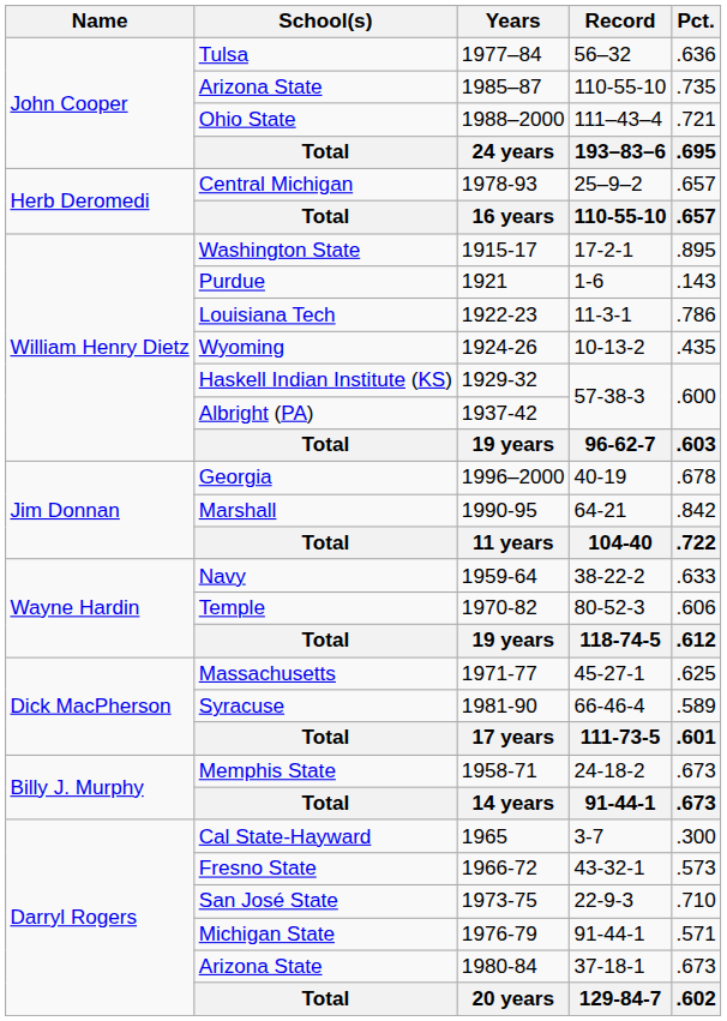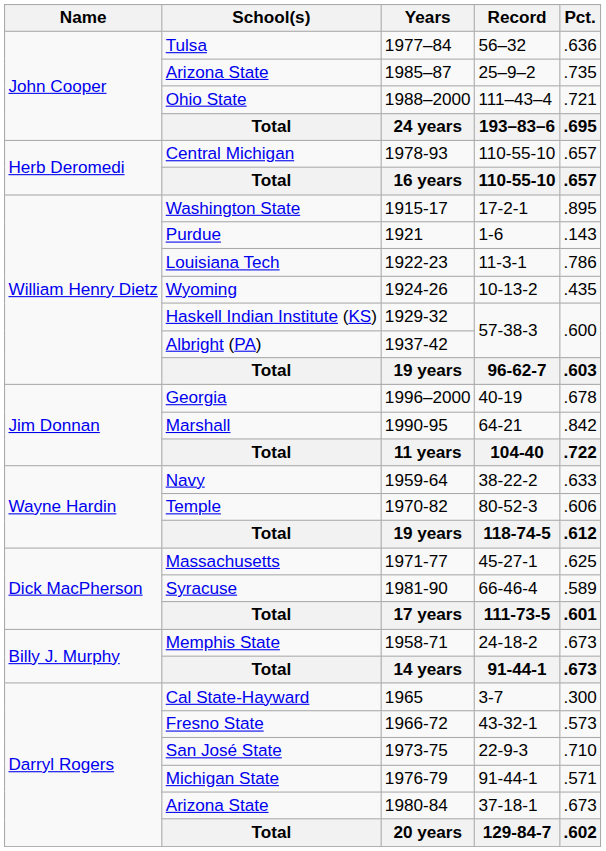 <table class="wikitable">
 <tr>
 <th>Name</th>
 <th>School(s)</th>
 <th>Years</th>
 <th>Record</th>
 <th>Pct.</th>
 </tr>
 <tr>
 <td rowspan="4"><a href='#'>John Cooper</a></td>
 <td><a href='#'>Tulsa</a></td>
 <td>1977–84</td>
 <td>56–32</td>
 <td>.636</td>
 </tr>
 <tr>
 <td><a href='#'>Arizona State</a></td>
 <td>1985–87</td>
-<td>110-55-10</td>
+<td>25–9–2</td>
 <td>.735</td>
 </tr>
 <tr>
 <td><a href='#'>Ohio State</a></td>
 <td>1988–2000</td>
 <td>111–43–4</td>
 <td>.721</td>
 </tr>
 <tr>
 <th>Total</th>
 <th>24 years</th>
 <th>193–83–6</th>
 <th>.695</th>
 </tr>
 <tr>
 <td rowspan="2"><a href='#'>Herb Deromedi</a></td>
 <td><a href='#'>Central Michigan</a></td>
 <td>1978-93</td>
-<td>25–9–2</td>
+<td>110-55-10</td>
 <td>.657</td>
 </tr>
 <tr>
 <th>Total</th>
 <th>16 years</th>
 <th>110-55-10</th>
 <th>.657</th>
 </tr>
 <tr>
 <td rowspan="7"><a href='#'>William Henry Dietz</a></td>
 <td><a href='#'>Washington State</a></td>
 <td>1915-17</td>
 <td>17-2-1</td>
 <td>.895</td>
 </tr>
 <tr>
 <td><a href='#'>Purdue</a></td>
 <td>1921</td>
 <td>1-6</td>
 <td>.143</td>
 </tr>
 <tr>
 <td><a href='#'>Louisiana Tech</a></td>
 <td>1922-23</td>
 <td>11-3-1</td>
 <td>.786</td>
 </tr>
 <tr>
 <td><a href='#'>Wyoming</a></td>
 <td>1924-26</td>
 <td>10-13-2</td>
 <td>.435</td>
 </tr>
 <tr>
 <td><a href='#'>Haskell Indian Institute</a> (<a href='#'>KS</a>)</td>
 <td>1929-32</td>
 <td rowspan="2">57-38-3</td>
 <td rowspan="2">.600</td>
 </tr>
 <tr>
 <td><a href='#'>Albright</a> (<a href='#'>PA</a>)</td>
 <td>1937-42</td>
 </tr>
 <tr>
 <th>Total</th>
 <th>19 years</th>
 <th>96-62-7</th>
 <th>.603</th>
 </tr>
 <tr>
 <td rowspan="3"><a href='#'>Jim Donnan</a></td>
 <td><a href='#'>Georgia</a></td>
 <td>1996–2000</td>
 <td>40-19</td>
 <td>.678</td>
 </tr>
 <tr>
 <td><a href='#'>Marshall</a></td>
 <td>1990-95</td>
 <td>64-21</td>
 <td>.842</td>
 </tr>
 <tr>
 <th>Total</th>
 <th>11 years</th>
 <th>104-40</th>
 <th>.722</th>
 </tr>
 <tr>
 <td rowspan="3"><a href='#'>Wayne Hardin</a></td>
 <td><a href='#'>Navy</a></td>
 <td>1959-64</td>
 <td>38-22-2</td>
 <td>.633</td>
 </tr>
 <tr>
 <td><a href='#'>Temple</a></td>
 <td>1970-82</td>
 <td>80-52-3</td>
 <td>.606</td>
 </tr>
 <tr>
 <th>Total</th>
 <th>19 years</th>
 <th>118-74-5</th>
 <th>.612</th>
 </tr>
 <tr>
 <td rowspan="3"><a href='#'>Dick MacPherson</a></td>
 <td><a href='#'>Massachusetts</a></td>
 <td>1971-77</td>
 <td>45-27-1</td>
 <td>.625</td>
 </tr>
 <tr>
 <td><a href='#'>Syracuse</a></td>
 <td>1981-90</td>
 <td>66-46-4</td>
 <td>.589</td>
 </tr>
 <tr>
 <th>Total</th>
 <th>17 years</th>
 <th>111-73-5</th>
 <th>.601</th>
 </tr>
 <tr>
 <td rowspan="2"><a href='#'>Billy J. Murphy</a></td>
 <td><a href='#'>Memphis State</a></td>
 <td>1958-71</td>
 <td>24-18-2</td>
 <td>.673</td>
 </tr>
 <tr>
 <th>Total</th>
 <th>14 years</th>
 <th>91-44-1</th>
 <th>.673</th>
 </tr>
 <tr>
 <td rowspan="6"><a href='#'>Darryl Rogers</a></td>
 <td><a href='#'>Cal State-Hayward</a></td>
 <td>1965</td>
 <td>3-7</td>
 <td>.300</td>
 </tr>
 <tr>
 <td><a href='#'>Fresno State</a></td>
 <td>1966-72</td>
 <td>43-32-1</td>
 <td>.573</td>
 </tr>
 <tr>
 <td><a href='#'>San José State</a></td>
 <td>1973-75</td>
 <td>22-9-3</td>
 <td>.710</td>
 </tr>
 <tr>
 <td><a href='#'>Michigan State</a></td>
 <td>1976-79</td>
 <td>91-44-1</td>
 <td>.571</td>
 </tr>
 <tr>
 <td><a href='#'>Arizona State</a></td>
 <td>1980-84</td>
 <td>37-18-1</td>
 <td>.673</td>
 </tr>
 <tr>
 <th>Total</th>
 <th>20 years</th>
 <th>129-84-7</th>
 <th>.602</th>
 </tr>
 </table>
